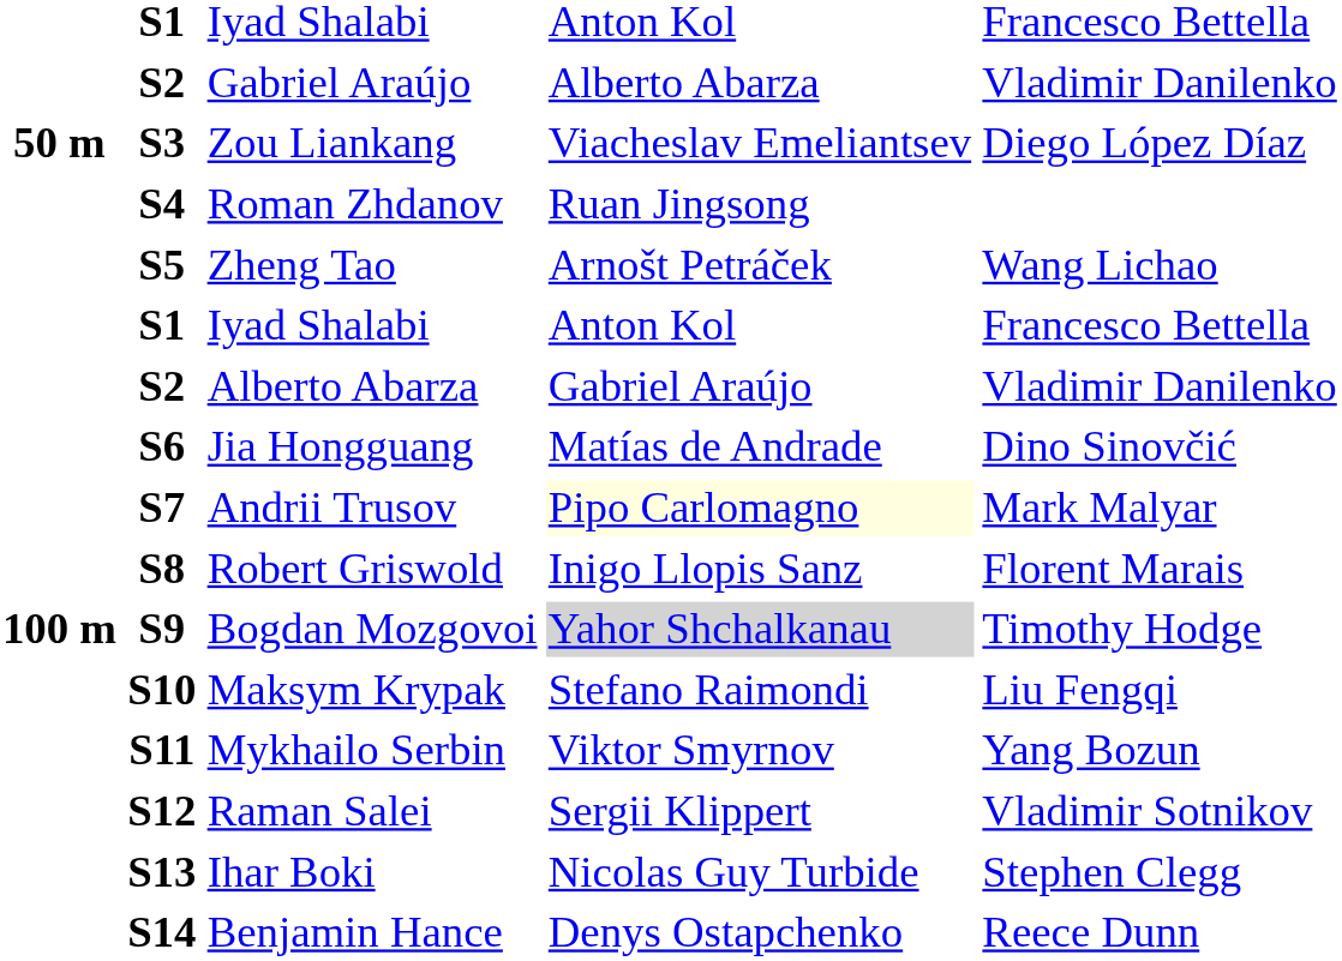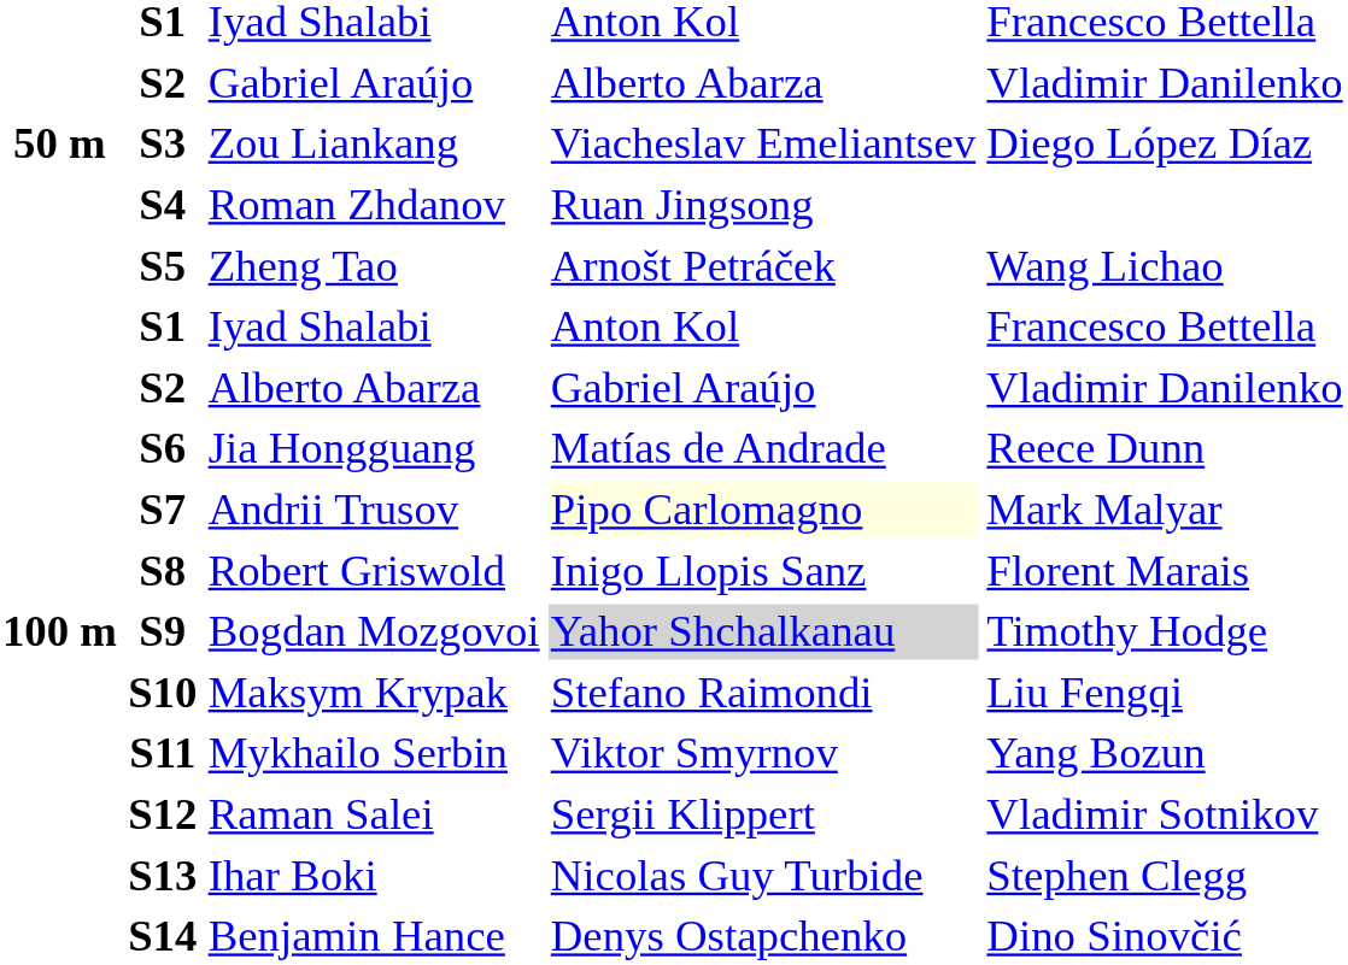 <table>
 <tr>
 <th rowspan="5">50 m</th>
 <th>S1</th>
 <td> <a href='#'>Iyad Shalabi</a></td>
 <td> <a href='#'>Anton Kol</a></td>
 <td> <a href='#'>Francesco Bettella</a></td>
 </tr>
 <tr>
 <th>S2</th>
 <td> <a href='#'>Gabriel Araújo</a></td>
 <td> <a href='#'>Alberto Abarza</a></td>
 <td> <a href='#'>Vladimir Danilenko</a></td>
 </tr>
 <tr>
 <th>S3</th>
 <td> <a href='#'>Zou Liankang</a></td>
 <td> <a href='#'>Viacheslav Emeliantsev</a></td>
 <td> <a href='#'>Diego López Díaz</a></td>
 </tr>
 <tr>
 <th>S4</th>
 <td> <a href='#'>Roman Zhdanov</a></td>
 <td> <a href='#'>Ruan Jingsong</a></td>
 <td></td>
 </tr>
 <tr>
 <th>S5</th>
 <td> <a href='#'>Zheng Tao</a></td>
 <td> <a href='#'>Arnošt Petráček</a></td>
 <td> <a href='#'>Wang Lichao</a></td>
 </tr>
 <tr>
 <th rowspan="11">100 m</th>
 <th>S1</th>
 <td> <a href='#'>Iyad Shalabi</a></td>
 <td> <a href='#'>Anton Kol</a></td>
 <td> <a href='#'>Francesco Bettella</a></td>
 </tr>
 <tr>
 <th>S2</th>
 <td> <a href='#'>Alberto Abarza</a></td>
 <td> <a href='#'>Gabriel Araújo</a></td>
 <td> <a href='#'>Vladimir Danilenko</a></td>
 </tr>
 <tr>
 <th>S6</th>
 <td> <a href='#'>Jia Hongguang</a></td>
 <td> <a href='#'>Matías de Andrade</a></td>
-<td> <a href='#'>Dino Sinovčić</a></td>
+<td> <a href='#'>Reece Dunn</a></td>
 </tr>
 <tr>
 <th>S7</th>
 <td> <a href='#'>Andrii Trusov</a></td>
 <td style="background: lightyellow;"> <a href='#'>Pipo Carlomagno</a></td>
 <td> <a href='#'>Mark Malyar</a></td>
 </tr>
 <tr>
 <th>S8</th>
 <td> <a href='#'>Robert Griswold</a></td>
 <td> <a href='#'>Inigo Llopis Sanz</a></td>
 <td> <a href='#'>Florent Marais</a></td>
 </tr>
 <tr>
 <th>S9</th>
 <td> <a href='#'>Bogdan Mozgovoi</a></td>
 <td style="background: lightgrey;"> <a href='#'>Yahor Shchalkanau</a></td>
 <td> <a href='#'>Timothy Hodge</a></td>
 </tr>
 <tr>
 <th>S10</th>
 <td> <a href='#'>Maksym Krypak</a></td>
 <td> <a href='#'>Stefano Raimondi</a></td>
 <td> <a href='#'>Liu Fengqi</a></td>
 </tr>
 <tr>
 <th>S11</th>
 <td> <a href='#'>Mykhailo Serbin</a></td>
 <td> <a href='#'>Viktor Smyrnov</a></td>
 <td> <a href='#'>Yang Bozun</a></td>
 </tr>
 <tr>
 <th>S12</th>
 <td> <a href='#'>Raman Salei</a></td>
 <td> <a href='#'>Sergii Klippert</a></td>
 <td> <a href='#'>Vladimir Sotnikov</a></td>
 </tr>
 <tr>
 <th>S13</th>
 <td> <a href='#'>Ihar Boki</a></td>
 <td> <a href='#'>Nicolas Guy Turbide</a></td>
 <td> <a href='#'>Stephen Clegg</a></td>
 </tr>
 <tr>
 <th>S14</th>
 <td> <a href='#'>Benjamin Hance</a></td>
 <td> <a href='#'>Denys Ostapchenko</a></td>
-<td> <a href='#'>Reece Dunn</a></td>
+<td> <a href='#'>Dino Sinovčić</a></td>
 </tr>
 </table>
